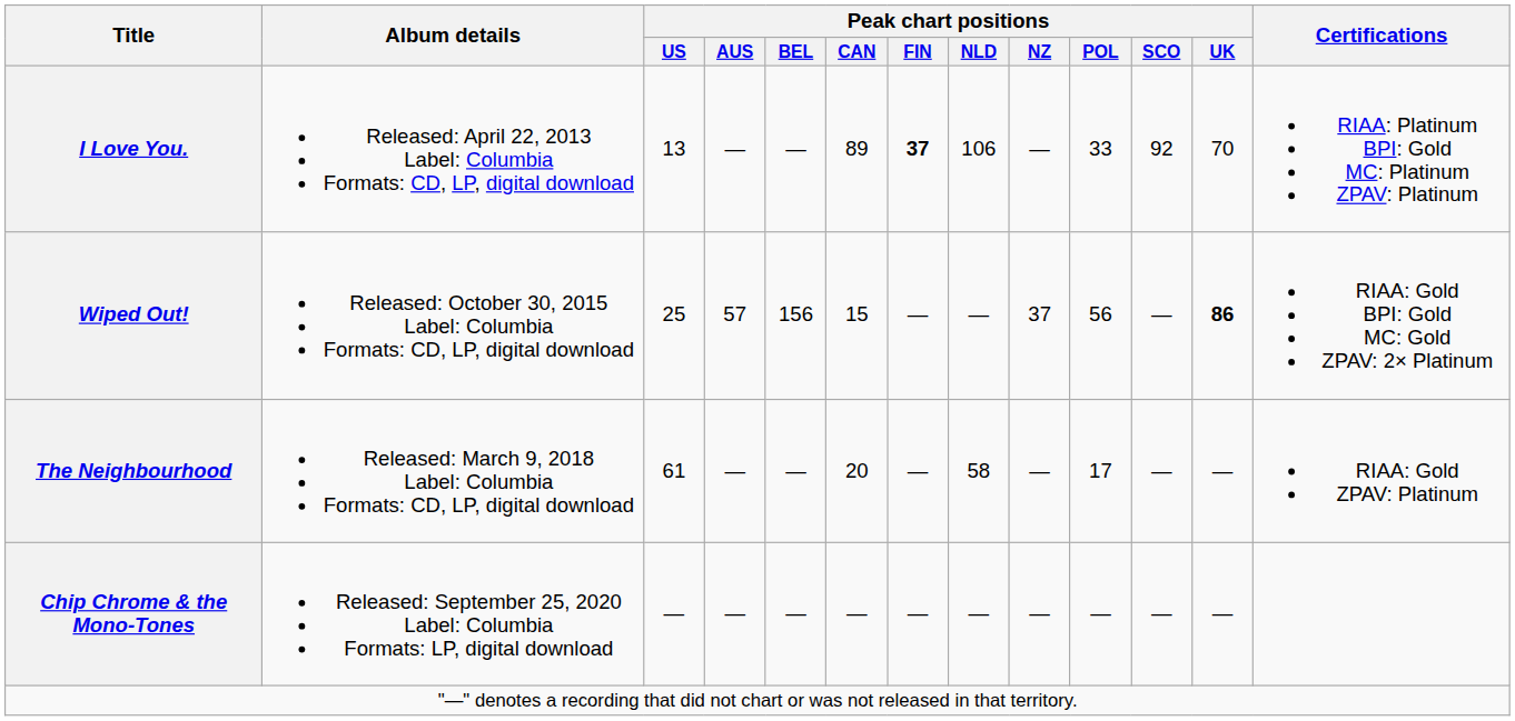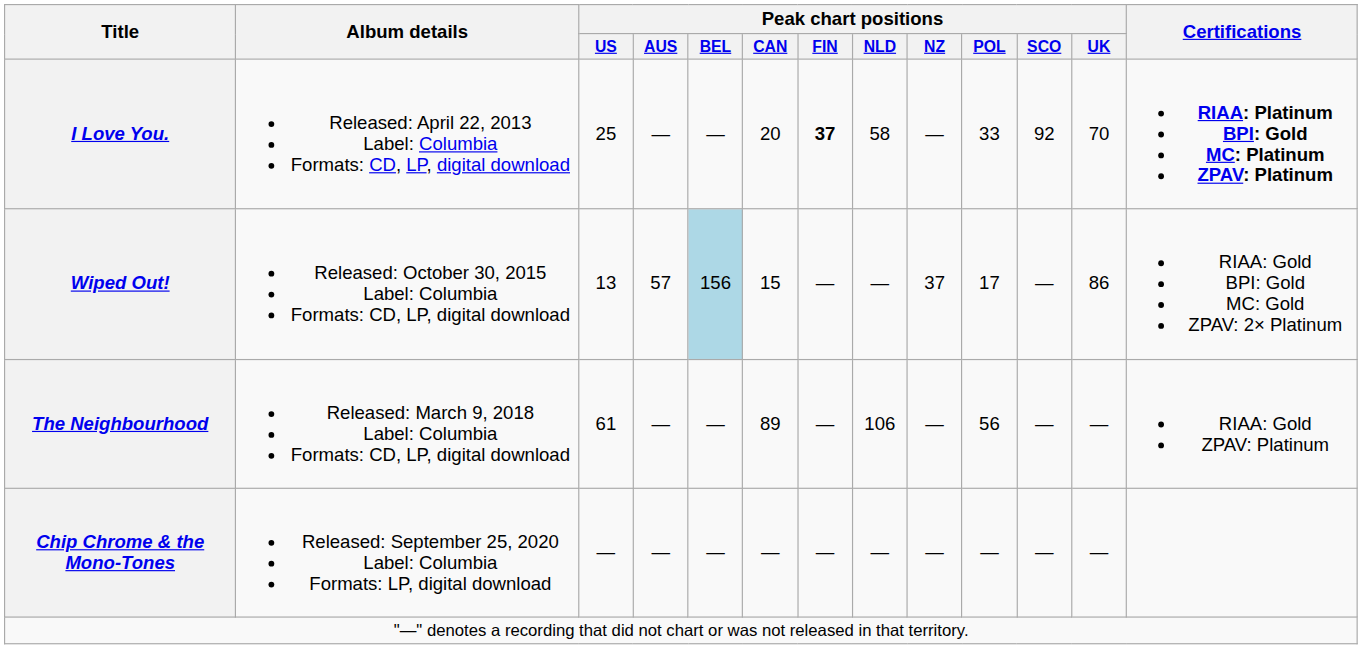 <table class="wikitable plainrowheaders" style="text-align:center;">
 <tr>
 <th scope="col" rowspan="2" style="width:12em;">Title</th>
 <th scope="col" rowspan="2" style="width:18em;">Album details</th>
 <th scope="col" colspan="10">Peak chart positions</th>
 <th scope="col" rowspan="2" style="width:12em;"><a href='#'>Certifications</a></th>
 </tr>
 <tr>
 <th scope="col" style="width:3em;font-size:85%;"><a href='#'>US</a><br></th>
 <th scope="col" style="width:3em;font-size:85%;"><a href='#'>AUS</a><br></th>
 <th scope="col" style="width:3em;font-size:85%;"><a href='#'>BEL</a><br></th>
 <th scope="col" style="width:3em;font-size:85%;"><a href='#'>CAN</a><br></th>
 <th scope="col" style="width:3em;font-size:85%;"><a href='#'>FIN</a><br></th>
 <th scope="col" style="width:3em;font-size:85%;"><a href='#'>NLD</a><br></th>
 <th scope="col" style="width:3em;font-size:85%;"><a href='#'>NZ</a><br></th>
 <th scope="col" style="width:3em;font-size:85%;"><a href='#'>POL</a><br></th>
 <th scope="col" style="width:3em;font-size:85%;"><a href='#'>SCO</a><br></th>
 <th scope="col" style="width:3em;font-size:85%;"><a href='#'>UK</a><br></th>
 </tr>
 <tr>
 <th scope="row"><em><a href='#'>I Love You.</a></em></th>
 <td><br><ul><li>Released: April 22, 2013</li><li>Label: <a href='#'>Columbia</a></li><li>Formats: <a href='#'>CD</a>, <a href='#'>LP</a>, <a href='#'>digital download</a></li></ul></td>
-<td>13</td>
+<td>25</td>
 <td>—</td>
 <td>—</td>
-<td>89</td>
+<td>20</td>
 <td><strong>37</strong></td>
-<td>106</td>
+<td>58</td>
 <td>—</td>
 <td>33</td>
 <td>92</td>
 <td>70</td>
-<td><br><ul><li><a href='#'>RIAA</a>: Platinum</li><li><a href='#'>BPI</a>: Gold</li><li><a href='#'>MC</a>: Platinum</li><li><a href='#'>ZPAV</a>: Platinum</li></ul></td>
+<td><strong><br><ul><li><a href='#'>RIAA</a>: Platinum</li><li><a href='#'>BPI</a>: Gold</li><li><a href='#'>MC</a>: Platinum</li><li><a href='#'>ZPAV</a>: Platinum</li></ul></strong></td>
 </tr>
 <tr>
 <th scope="row"><em><a href='#'>Wiped Out!</a></em></th>
 <td><br><ul><li>Released: October 30, 2015</li><li>Label: Columbia</li><li>Formats: CD, LP, digital download</li></ul></td>
-<td>25</td>
+<td>13</td>
 <td>57</td>
-<td>156</td>
+<td style="background: lightblue;">156</td>
 <td>15</td>
 <td>—</td>
 <td>—</td>
 <td>37</td>
-<td>56</td>
+<td>17</td>
 <td>—</td>
-<td><strong>86</strong></td>
+<td>86</td>
 <td><br><ul><li>RIAA: Gold</li><li>BPI: Gold</li><li>MC: Gold</li><li>ZPAV: 2× Platinum</li></ul></td>
 </tr>
 <tr>
 <th scope="row"><em><a href='#'>The Neighbourhood</a></em></th>
 <td><br><ul><li>Released: March 9, 2018</li><li>Label: Columbia</li><li>Formats: CD, LP, digital download</li></ul></td>
 <td>61</td>
 <td>—</td>
 <td>—</td>
-<td>20</td>
+<td>89</td>
 <td>—</td>
-<td>58</td>
+<td>106</td>
 <td>—</td>
-<td>17</td>
+<td>56</td>
 <td>—</td>
 <td>—</td>
 <td><br><ul><li>RIAA: Gold</li><li>ZPAV: Platinum</li></ul></td>
 </tr>
 <tr>
 <th scope="row"><em><a href='#'>Chip Chrome & the Mono-Tones</a></em></th>
 <td><br><ul><li>Released: September 25, 2020</li><li>Label: Columbia</li><li>Formats: LP, digital download</li></ul></td>
 <td>—</td>
 <td>—</td>
 <td>—</td>
 <td>—</td>
 <td>—</td>
 <td>—</td>
 <td>—</td>
 <td>—</td>
 <td>—</td>
 <td>—</td>
 <td></td>
 </tr>
 <tr>
 <td colspan="15" style="font-size:90%">"—" denotes a recording that did not chart or was not released in that territory.</td>
 </tr>
 </table>
